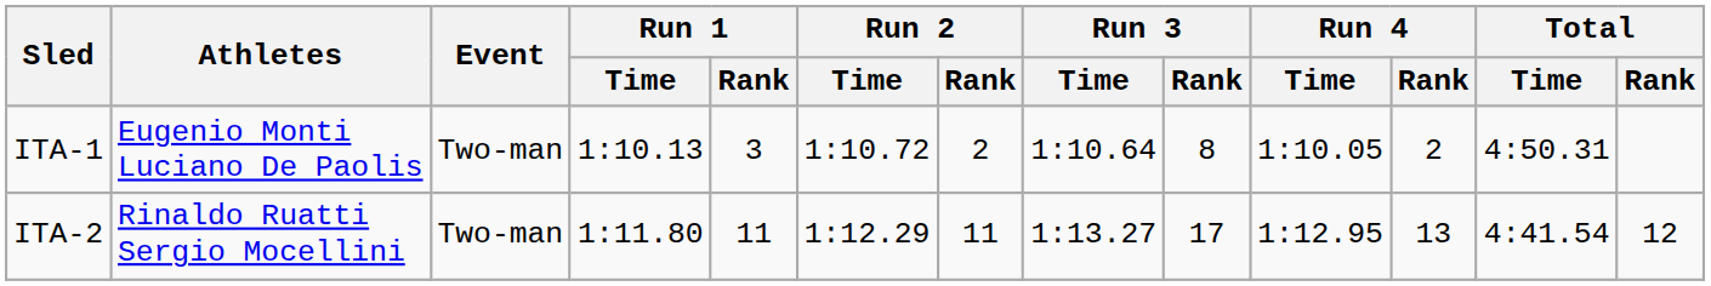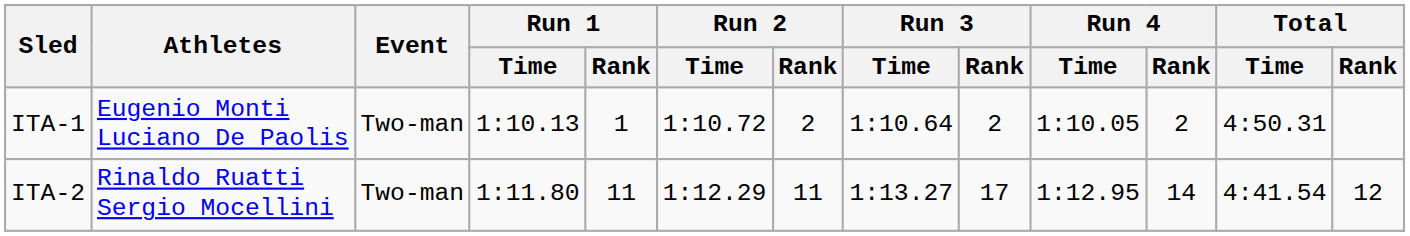 <table class="wikitable" border="1" style="font-size:90%">
 <tr>
 <th rowspan="2">Sled</th>
 <th rowspan="2">Athletes</th>
 <th rowspan="2">Event</th>
 <th colspan="2">Run 1</th>
 <th colspan="2">Run 2</th>
 <th colspan="2">Run 3</th>
 <th colspan="2">Run 4</th>
 <th colspan="2">Total</th>
 </tr>
 <tr>
 <th>Time</th>
 <th>Rank</th>
 <th>Time</th>
 <th>Rank</th>
 <th>Time</th>
 <th>Rank</th>
 <th>Time</th>
 <th>Rank</th>
 <th>Time</th>
 <th>Rank</th>
 </tr>
 <tr>
 <td align="center">ITA-1</td>
 <td><a href='#'>Eugenio Monti</a><br><a href='#'>Luciano De Paolis</a></td>
 <td>Two-man</td>
 <td align="center">1:10.13</td>
-<td align="center">3</td>
+<td align="center">1</td>
 <td align="center">1:10.72</td>
 <td align="center">2</td>
 <td align="center">1:10.64</td>
-<td align="center">8</td>
+<td align="center">2</td>
 <td align="center">1:10.05</td>
 <td align="center">2</td>
 <td align="center">4:50.31</td>
 <td align="center"></td>
 </tr>
 <tr>
 <td align="center">ITA-2</td>
 <td><a href='#'>Rinaldo Ruatti</a><br><a href='#'>Sergio Mocellini</a></td>
 <td>Two-man</td>
 <td align="center">1:11.80</td>
 <td align="center">11</td>
 <td align="center">1:12.29</td>
 <td align="center">11</td>
 <td align="center">1:13.27</td>
 <td align="center">17</td>
 <td align="center">1:12.95</td>
-<td align="center">13</td>
+<td align="center">14</td>
 <td align="center">4:41.54</td>
 <td align="center">12</td>
 </tr>
 </table>
